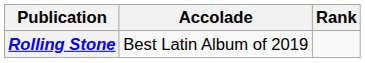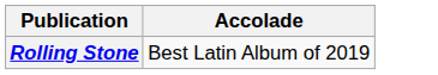 <table class="sortable wikitable plainrowheaders">
 <tr>
 <th scope="col">Publication</th>
 <th scope="col">Accolade</th>
-<th scope="col">Rank</th>
 </tr>
 <tr>
 <th scope="row"><em><a href='#'>Rolling Stone</a></em></th>
 <td>Best Latin Album of 2019</td>
-<td></td>
 </tr>
 </table>
